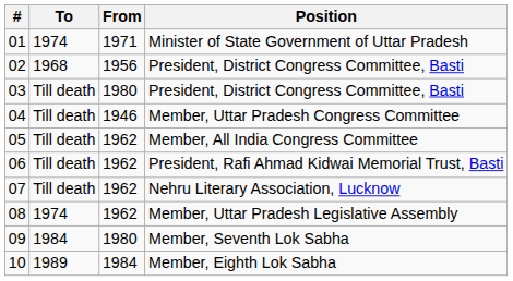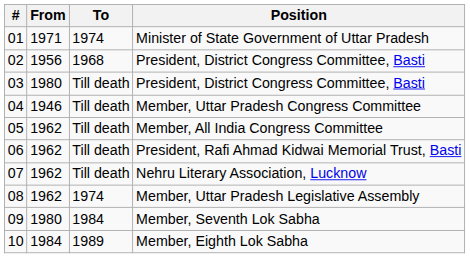 <table class="wikitable sortable">
 <tr>
 <th>#</th>
+<th>From</th>
 <th>To</th>
-<th>From</th>
 <th>Position</th>
 </tr>
 <tr>
 <td>01</td>
+<td>1971</td>
 <td>1974</td>
-<td>1971</td>
 <td>Minister of State Government of Uttar Pradesh</td>
 </tr>
 <tr>
 <td>02</td>
+<td>1956</td>
 <td>1968</td>
-<td>1956</td>
 <td>President, District Congress Committee, <a href='#'>Basti</a></td>
 </tr>
 <tr>
 <td>03</td>
+<td>1980</td>
 <td>Till death</td>
-<td>1980</td>
 <td>President, District Congress Committee, <a href='#'>Basti</a></td>
 </tr>
 <tr>
 <td>04</td>
+<td>1946</td>
 <td>Till death</td>
-<td>1946</td>
 <td>Member, Uttar Pradesh Congress Committee</td>
 </tr>
 <tr>
 <td>05</td>
+<td>1962</td>
 <td>Till death</td>
-<td>1962</td>
 <td>Member, All India Congress Committee</td>
 </tr>
 <tr>
 <td>06</td>
+<td>1962</td>
 <td>Till death</td>
-<td>1962</td>
 <td>President, Rafi Ahmad Kidwai Memorial Trust, <a href='#'>Basti</a></td>
 </tr>
 <tr>
 <td>07</td>
+<td>1962</td>
 <td>Till death</td>
-<td>1962</td>
 <td>Nehru Literary Association, <a href='#'>Lucknow</a></td>
 </tr>
 <tr>
 <td>08</td>
+<td>1962</td>
 <td>1974</td>
-<td>1962</td>
 <td>Member, Uttar Pradesh Legislative Assembly</td>
 </tr>
 <tr>
 <td>09</td>
+<td>1980</td>
 <td>1984</td>
-<td>1980</td>
 <td>Member, Seventh Lok Sabha</td>
 </tr>
 <tr>
 <td>10</td>
+<td>1984</td>
 <td>1989</td>
-<td>1984</td>
 <td>Member, Eighth Lok Sabha</td>
 </tr>
 </table>
